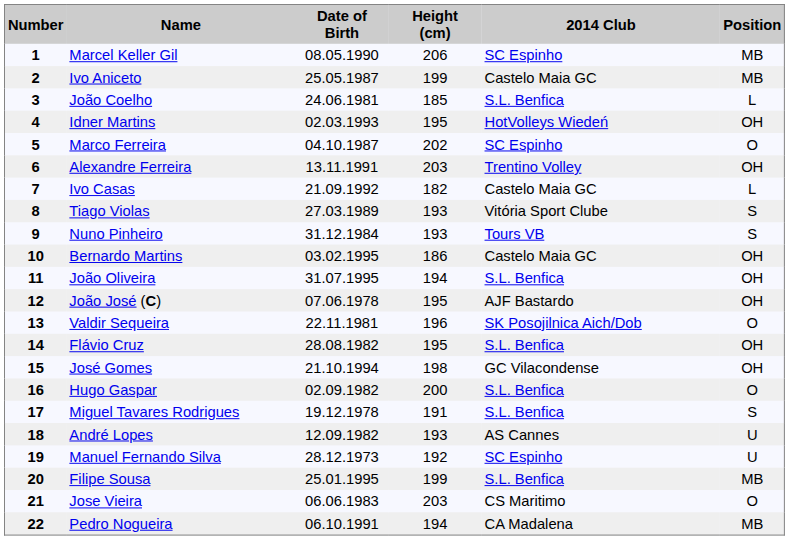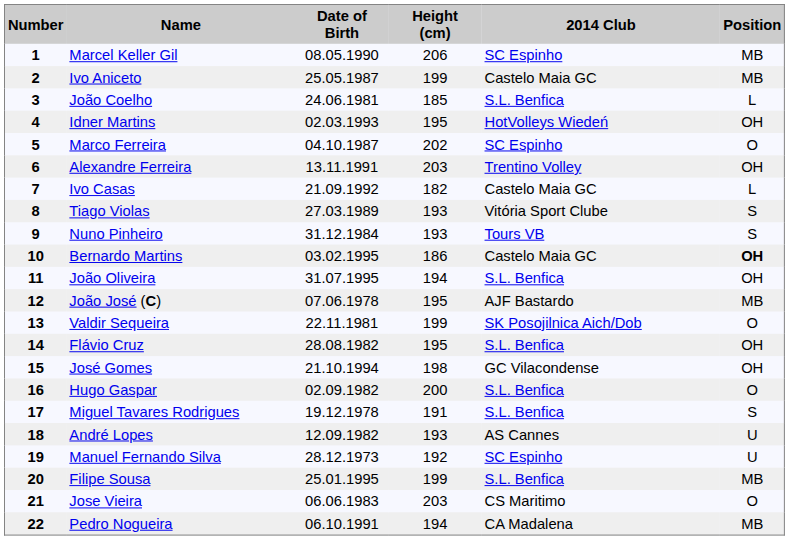 <table cellpadding="3" style="background: #f7f8ff; font-size: 95%; border: 1px solid gray; border-collapse: collapse;">
 <tr style="background:#ccc;">
 <th style="width: 10px;"><strong>Number</strong></th>
 <th style="width: 230px;"><strong>Name</strong></th>
 <th style="width: 90px;"><strong>Date of Birth</strong></th>
 <th style="width: 90px;"><strong>Height<br>(cm)</strong></th>
 <th style="width: 240px;"><strong>2014 Club</strong></th>
 <th style="width: 50px;"><strong>Position</strong></th>
 </tr>
 <tr>
 <td style="text-align:center;"><strong>1</strong></td>
 <td><a href='#'>Marcel Keller Gil</a></td>
 <td style="text-align:center;">08.05.1990</td>
 <td style="text-align:center;">206</td>
 <td> <a href='#'>SC Espinho</a></td>
 <td style="text-align:center;">MB</td>
 </tr>
 <tr style="background: #efefef;">
 <td style="text-align:center;"><strong>2</strong></td>
 <td><a href='#'>Ivo Aniceto</a></td>
 <td style="text-align:center;">25.05.1987</td>
 <td style="text-align:center;">199</td>
 <td> Castelo Maia GC</td>
 <td style="text-align:center;">MB</td>
 </tr>
 <tr>
 <td style="text-align:center;"><strong>3</strong></td>
 <td><a href='#'>João Coelho</a></td>
 <td style="text-align:center;">24.06.1981</td>
 <td style="text-align:center;">185</td>
 <td> <a href='#'>S.L. Benfica</a></td>
 <td style="text-align:center;">L</td>
 </tr>
 <tr style="background: #efefef;">
 <td style="text-align:center;"><strong>4</strong></td>
 <td><a href='#'>Idner Martins</a></td>
 <td style="text-align:center;">02.03.1993</td>
 <td style="text-align:center;">195</td>
 <td> <a href='#'>HotVolleys Wiedeń</a></td>
 <td style="text-align:center;">OH</td>
 </tr>
 <tr>
 <td style="text-align:center;"><strong>5</strong></td>
 <td><a href='#'>Marco Ferreira</a></td>
 <td style="text-align:center;">04.10.1987</td>
 <td style="text-align:center;">202</td>
 <td> <a href='#'>SC Espinho</a></td>
 <td style="text-align:center;">O</td>
 </tr>
 <tr style="background: #efefef;">
 <td style="text-align:center;"><strong>6</strong></td>
 <td><a href='#'>Alexandre Ferreira</a></td>
 <td style="text-align:center;">13.11.1991</td>
 <td style="text-align:center;">203</td>
 <td> <a href='#'>Trentino Volley</a></td>
 <td style="text-align:center;">OH</td>
 </tr>
 <tr>
 <td style="text-align:center;"><strong>7</strong></td>
 <td><a href='#'>Ivo Casas</a></td>
 <td style="text-align:center;">21.09.1992</td>
 <td style="text-align:center;">182</td>
 <td> Castelo Maia GC</td>
 <td style="text-align:center;">L</td>
 </tr>
 <tr style="background: #efefef;">
 <td style="text-align:center;"><strong>8</strong></td>
 <td><a href='#'>Tiago Violas</a></td>
 <td style="text-align:center;">27.03.1989</td>
 <td style="text-align:center;">193</td>
 <td> Vitória Sport Clube</td>
 <td style="text-align:center;">S</td>
 </tr>
 <tr>
 <td style="text-align:center;"><strong>9</strong></td>
 <td><a href='#'>Nuno Pinheiro</a></td>
 <td style="text-align:center;">31.12.1984</td>
 <td style="text-align:center;">193</td>
 <td> <a href='#'>Tours VB</a></td>
 <td style="text-align:center;">S</td>
 </tr>
 <tr style="background: #efefef;">
 <td style="text-align:center;"><strong>10</strong></td>
 <td><a href='#'>Bernardo Martins</a></td>
 <td style="text-align:center;">03.02.1995</td>
 <td style="text-align:center;">186</td>
 <td> Castelo Maia GC</td>
-<td style="text-align:center;">OH</td>
+<td style="text-align:center;"><strong>OH</strong></td>
 </tr>
 <tr>
 <td style="text-align:center;"><strong>11</strong></td>
 <td><a href='#'>João Oliveira</a></td>
 <td style="text-align:center;">31.07.1995</td>
 <td style="text-align:center;">194</td>
 <td> <a href='#'>S.L. Benfica</a></td>
 <td style="text-align:center;">OH</td>
 </tr>
 <tr style="background: #efefef;">
 <td style="text-align:center;"><strong>12</strong></td>
 <td><a href='#'>João José</a> (<strong>C</strong>)</td>
 <td style="text-align:center;">07.06.1978</td>
 <td style="text-align:center;">195</td>
 <td> AJF Bastardo</td>
-<td style="text-align:center;">OH</td>
+<td style="text-align:center;">MB</td>
 </tr>
 <tr>
 <td style="text-align:center;"><strong>13</strong></td>
 <td><a href='#'>Valdir Sequeira</a></td>
 <td style="text-align:center;">22.11.1981</td>
-<td style="text-align:center;">196</td>
+<td style="text-align:center;">199</td>
 <td> <a href='#'>SK Posojilnica Aich/Dob</a></td>
 <td style="text-align:center;">O</td>
 </tr>
 <tr style="background: #efefef;">
 <td style="text-align:center;"><strong>14</strong></td>
 <td><a href='#'>Flávio Cruz</a></td>
 <td style="text-align:center;">28.08.1982</td>
 <td style="text-align:center;">195</td>
 <td> <a href='#'>S.L. Benfica</a></td>
 <td style="text-align:center;">OH</td>
 </tr>
 <tr>
 <td style="text-align:center;"><strong>15</strong></td>
 <td><a href='#'>José Gomes</a></td>
 <td style="text-align:center;">21.10.1994</td>
 <td style="text-align:center;">198</td>
 <td> GC Vilacondense</td>
 <td style="text-align:center;">OH</td>
 </tr>
 <tr style="background: #efefef;">
 <td style="text-align:center;"><strong>16</strong></td>
 <td><a href='#'>Hugo Gaspar</a></td>
 <td style="text-align:center;">02.09.1982</td>
 <td style="text-align:center;">200</td>
 <td> <a href='#'>S.L. Benfica</a></td>
 <td style="text-align:center;">O</td>
 </tr>
 <tr>
 <td style="text-align:center;"><strong>17</strong></td>
 <td><a href='#'>Miguel Tavares Rodrigues</a></td>
 <td style="text-align:center;">19.12.1978</td>
 <td style="text-align:center;">191</td>
 <td> <a href='#'>S.L. Benfica</a></td>
 <td style="text-align:center;">S</td>
 </tr>
 <tr style="background: #efefef;">
 <td style="text-align:center;"><strong>18</strong></td>
 <td><a href='#'>André Lopes</a></td>
 <td style="text-align:center;">12.09.1982</td>
 <td style="text-align:center;">193</td>
 <td> AS Cannes</td>
 <td style="text-align:center;">U</td>
 </tr>
 <tr>
 <td style="text-align:center;"><strong>19</strong></td>
 <td><a href='#'>Manuel Fernando Silva</a></td>
 <td style="text-align:center;">28.12.1973</td>
 <td style="text-align:center;">192</td>
 <td> <a href='#'>SC Espinho</a></td>
 <td style="text-align:center;">U</td>
 </tr>
 <tr style="background: #efefef;">
 <td style="text-align:center;"><strong>20</strong></td>
 <td><a href='#'>Filipe Sousa</a></td>
 <td style="text-align:center;">25.01.1995</td>
 <td style="text-align:center;">199</td>
 <td> <a href='#'>S.L. Benfica</a></td>
 <td style="text-align:center;">MB</td>
 </tr>
 <tr>
 <td style="text-align:center;"><strong>21</strong></td>
 <td><a href='#'>Jose Vieira</a></td>
 <td style="text-align:center;">06.06.1983</td>
 <td style="text-align:center;">203</td>
 <td> CS Maritimo</td>
 <td style="text-align:center;">O</td>
 </tr>
 <tr style="background: #efefef;">
 <td style="text-align:center;"><strong>22</strong></td>
 <td><a href='#'>Pedro Nogueira</a></td>
 <td style="text-align:center;">06.10.1991</td>
 <td style="text-align:center;">194</td>
 <td> CA Madalena</td>
 <td style="text-align:center;">MB</td>
 </tr>
 </table>
